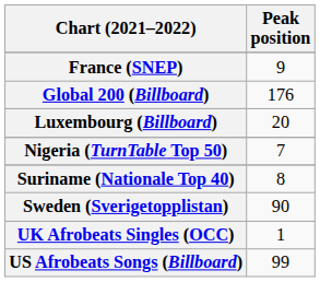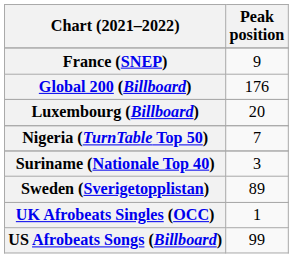 <table class="wikitable sortable plainrowheaders" style="text-align:center">
 <tr>
 <th scope="col">Chart (2021–2022)</th>
 <th scope="col">Peak<br>position</th>
 </tr>
 <tr>
 </tr>
 <tr>
 </tr>
 <tr>
 <th scope="row">France (<a href='#'>SNEP</a>)</th>
 <td>9</td>
 </tr>
 <tr>
 <th scope="row"><a href='#'>Global 200</a> (<em><a href='#'>Billboard</a></em>)</th>
 <td>176</td>
 </tr>
 <tr>
 </tr>
 <tr>
 <th scope="row">Luxembourg (<em><a href='#'>Billboard</a></em>)</th>
 <td>20</td>
 </tr>
 <tr>
 </tr>
 <tr>
 <th scope="row">Nigeria (<a href='#'><em>TurnTable</em> Top 50</a>)</th>
 <td>7</td>
 </tr>
 <tr>
 </tr>
 <tr>
 <th scope="row">Suriname (<a href='#'>Nationale Top 40</a>)</th>
-<td>8</td>
+<td>3</td>
 </tr>
 <tr>
 <th scope="row">Sweden (<a href='#'>Sverigetopplistan</a>)</th>
-<td>90</td>
+<td>89</td>
 </tr>
 <tr>
 </tr>
 <tr>
 <th scope="row"><a href='#'>UK Afrobeats Singles</a> (<a href='#'>OCC</a>)</th>
 <td>1</td>
 </tr>
 <tr>
 <th scope="row">US <a href='#'>Afrobeats Songs</a> (<em><a href='#'>Billboard</a></em>)</th>
 <td>99</td>
 </tr>
 </table>
